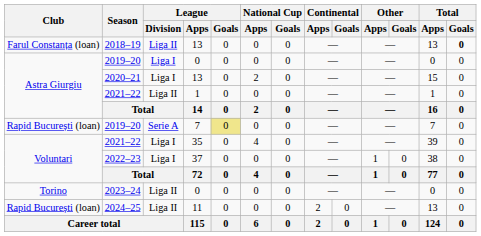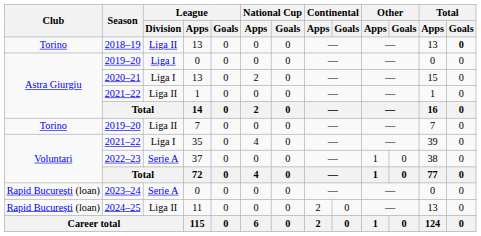 <table class="wikitable" style="text-align:center">
 <tr>
 <th rowspan="2">Club</th>
 <th rowspan="2">Season</th>
 <th colspan="3">League</th>
 <th colspan="2">National Cup</th>
 <th colspan="2">Continental</th>
 <th colspan="2">Other</th>
 <th colspan="3">Total</th>
 </tr>
 <tr>
 <th>Division</th>
 <th>Apps</th>
 <th>Goals</th>
 <th>Apps</th>
 <th>Goals</th>
 <th>Apps</th>
 <th>Goals</th>
 <th>Apps</th>
 <th>Goals</th>
 <th>Apps</th>
 <th>Goals</th>
 </tr>
 <tr>
-<td><a href='#'>Farul Constanța</a> (loan)</td>
+<td><a href='#'>Torino</a></td>
 <td><a href='#'>2018–19</a></td>
 <td><a href='#'>Liga II</a></td>
 <td>13</td>
 <td>0</td>
 <td>0</td>
 <td>0</td>
 <td colspan="2">—</td>
 <td colspan="2">—</td>
 <td>13</td>
 <td><strong>0</strong></td>
 </tr>
 <tr>
 <td rowspan="4"><a href='#'>Astra Giurgiu</a></td>
 <td><a href='#'>2019–20</a></td>
 <td><a href='#'>Liga I</a></td>
 <td>0</td>
 <td>0</td>
 <td>0</td>
 <td>0</td>
 <td colspan="2">—</td>
 <td colspan="2">—</td>
 <td>0</td>
 <td>0</td>
 </tr>
 <tr>
 <td><a href='#'>2020–21</a></td>
 <td>Liga I</td>
 <td>13</td>
 <td>0</td>
 <td>2</td>
 <td>0</td>
 <td colspan="2">—</td>
 <td colspan="2">—</td>
 <td>15</td>
 <td>0</td>
 </tr>
 <tr>
 <td><a href='#'>2021–22</a></td>
 <td>Liga II</td>
 <td>1</td>
 <td>0</td>
 <td>0</td>
 <td>0</td>
 <td colspan="2">—</td>
 <td colspan="2">—</td>
 <td>1</td>
 <td>0</td>
 </tr>
 <tr>
 <th colspan="2">Total</th>
 <th>14</th>
 <th>0</th>
 <th>2</th>
 <th>0</th>
 <th colspan="2">—</th>
 <th colspan="2">—</th>
 <th>16</th>
 <th>0</th>
 </tr>
 <tr>
-<td><a href='#'>Rapid București</a> (loan)</td>
+<td><a href='#'>Torino</a></td>
 <td><a href='#'>2019–20</a></td>
-<td><a href='#'>Serie A</a></td>
+<td>Liga II</td>
 <td>7</td>
-<td style="background: khaki;">0</td>
+<td>0</td>
 <td>0</td>
 <td>0</td>
 <td colspan="2">—</td>
 <td colspan="2">—</td>
 <td>7</td>
 <td>0</td>
 </tr>
 <tr>
 <td rowspan="3"><a href='#'>Voluntari</a></td>
 <td><a href='#'>2021–22</a></td>
 <td>Liga I</td>
 <td>35</td>
 <td>0</td>
 <td>4</td>
 <td>0</td>
 <td colspan="2">—</td>
 <td colspan="2">—</td>
 <td>39</td>
 <td>0</td>
 </tr>
 <tr>
 <td><a href='#'>2022–23</a></td>
-<td>Liga I</td>
+<td><a href='#'>Serie A</a></td>
 <td>37</td>
 <td>0</td>
 <td>0</td>
 <td>0</td>
 <td colspan="2">—</td>
 <td>1</td>
 <td>0</td>
 <td>38</td>
 <td>0</td>
 </tr>
 <tr>
 <th colspan="2">Total</th>
 <th>72</th>
 <th>0</th>
 <th>4</th>
 <th>0</th>
 <th colspan="2">—</th>
 <th>1</th>
 <th>0</th>
 <th>77</th>
 <th>0</th>
 </tr>
 <tr>
-<td><a href='#'>Torino</a></td>
+<td><a href='#'>Rapid București</a> (loan)</td>
 <td><a href='#'>2023–24</a></td>
-<td>Liga II</td>
+<td><a href='#'>Serie A</a></td>
 <td>0</td>
 <td>0</td>
 <td>0</td>
 <td>0</td>
 <td colspan="2">—</td>
 <td colspan="2">—</td>
 <td>0</td>
 <td>0</td>
 </tr>
 <tr>
 <td><a href='#'>Rapid București</a> (loan)</td>
 <td><a href='#'>2024–25</a></td>
 <td>Liga II</td>
 <td>11</td>
 <td>0</td>
 <td>0</td>
 <td>0</td>
 <td>2</td>
 <td>0</td>
 <td colspan="2">—</td>
 <td>13</td>
 <td>0</td>
 </tr>
 <tr>
 <th colspan="3">Career total</th>
 <th>115</th>
 <th>0</th>
 <th>6</th>
 <th>0</th>
 <th>2</th>
 <th>0</th>
 <th>1</th>
 <th>0</th>
 <th>124</th>
 <th>0</th>
 </tr>
 </table>
